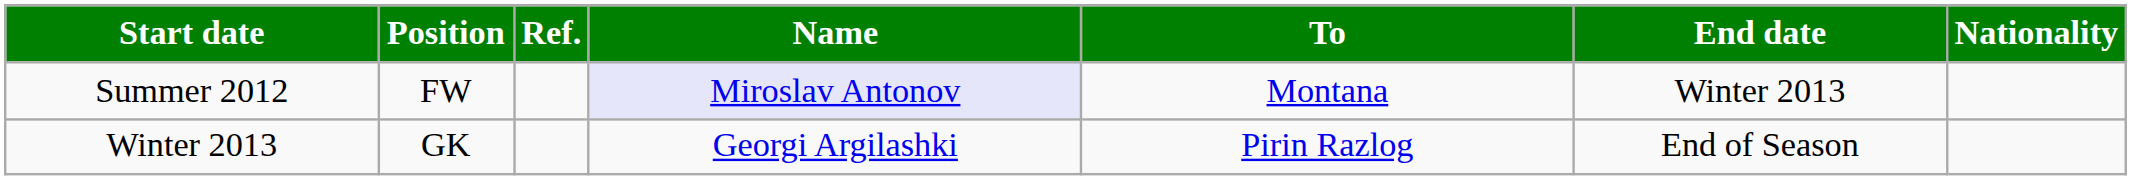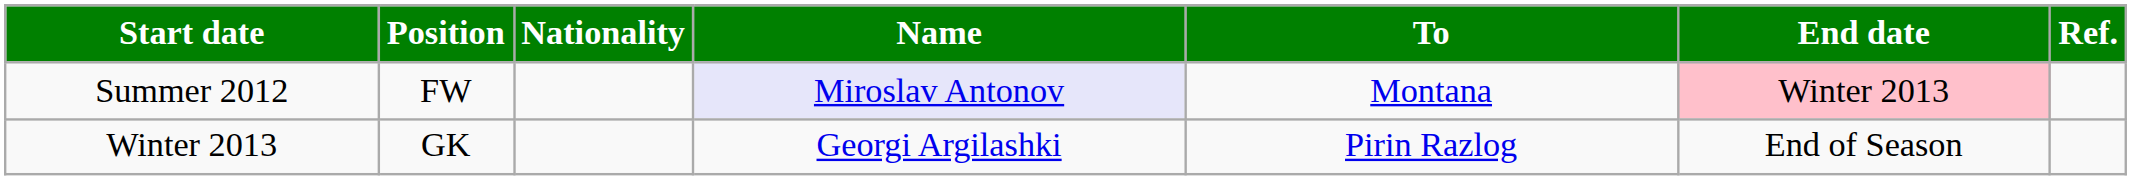 <table class="wikitable"  style="text-align:center; font-size:90%; ">
 <tr>
 <th style="background:green; color:white; width:150px;">Start date</th>
 <th style="background:green; color:white; width:50px;">Position</th>
-<th style="background:green; color:white; width:25px;">Ref.</th>
+<th style="background:green; color:white; width:50px;">Nationality</th>
 <th style="background:green; color:white; width:200px;">Name</th>
 <th style="background:green; color:white; width:200px;">To</th>
 <th style="background:green; color:white; width:150px;">End date</th>
-<th style="background:green; color:white; width:50px;">Nationality</th>
+<th style="background:green; color:white; width:25px;">Ref.</th>
 </tr>
 <tr>
 <td>Summer 2012</td>
 <td>FW</td>
 <td></td>
 <td style="background: lavender;"><a href='#'>Miroslav Antonov</a></td>
 <td><a href='#'>Montana</a></td>
-<td>Winter 2013</td>
+<td style="background: pink;">Winter 2013</td>
 <td></td>
 </tr>
 <tr>
 <td>Winter 2013</td>
 <td>GK</td>
 <td></td>
 <td><a href='#'>Georgi Argilashki</a></td>
 <td><a href='#'>Pirin Razlog</a></td>
 <td>End of Season</td>
 <td></td>
 </tr>
 </table>
